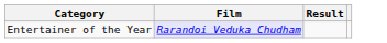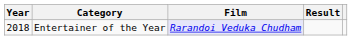 <table class="wikitable">
 <tr>
+<th>Year</th>
 <th>Category</th>
 <th>Film</th>
 <th>Result</th>
 <th></th>
 </tr>
 <tr>
+<td>2018</td>
 <td>Entertainer of the Year</td>
 <td style="background: lavender;"><em><a href='#'>Rarandoi Veduka Chudham</a></em></td>
 <td></td>
 <td></td>
 </tr>
 </table>
